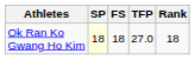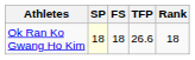 <table class="wikitable" border="1" style="font-size:90%">
 <tr>
 <th>Athletes</th>
 <th>SP</th>
 <th>FS</th>
 <th>TFP</th>
 <th>Rank</th>
 </tr>
 <tr align=center>
 <td align=left><a href='#'>Ok Ran Ko</a><br><a href='#'>Gwang Ho Kim</a></td>
 <td style="background: lightyellow;">18</td>
 <td>18</td>
-<td>27.0</td>
+<td>26.6</td>
 <td>18</td>
 </tr>
 </table>
